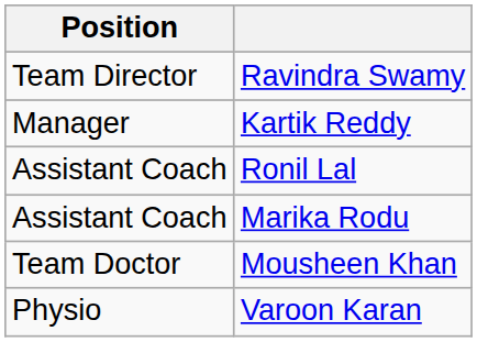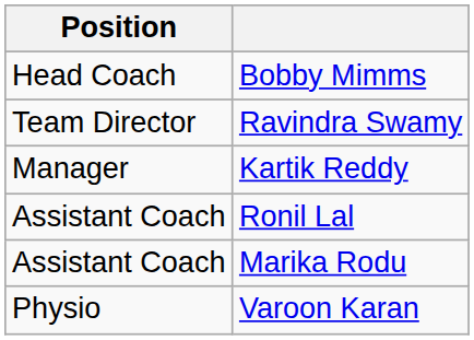 <table class=wikitable>
 <tr>
 <th>Position</th>
 <th></th>
+</tr>
+<tr>
+<td>Head Coach</td>
+<td> <a href='#'>Bobby Mimms</a></td>
 </tr>
 <tr>
 <td>Team Director</td>
 <td> <a href='#'>Ravindra Swamy</a></td>
 </tr>
 <tr>
 <td>Manager</td>
 <td> <a href='#'>Kartik Reddy</a></td>
 </tr>
 <tr>
 <td>Assistant Coach</td>
 <td> <a href='#'>Ronil Lal</a></td>
 </tr>
 <tr>
 <td>Assistant Coach</td>
 <td> <a href='#'>Marika Rodu</a></td>
 </tr>
 <tr>
-<td>Team Doctor</td>
-<td> <a href='#'>Mousheen Khan</a></td>
-</tr>
-<tr>
 <td>Physio</td>
 <td> <a href='#'>Varoon Karan</a></td>
 </tr>
 </table>
